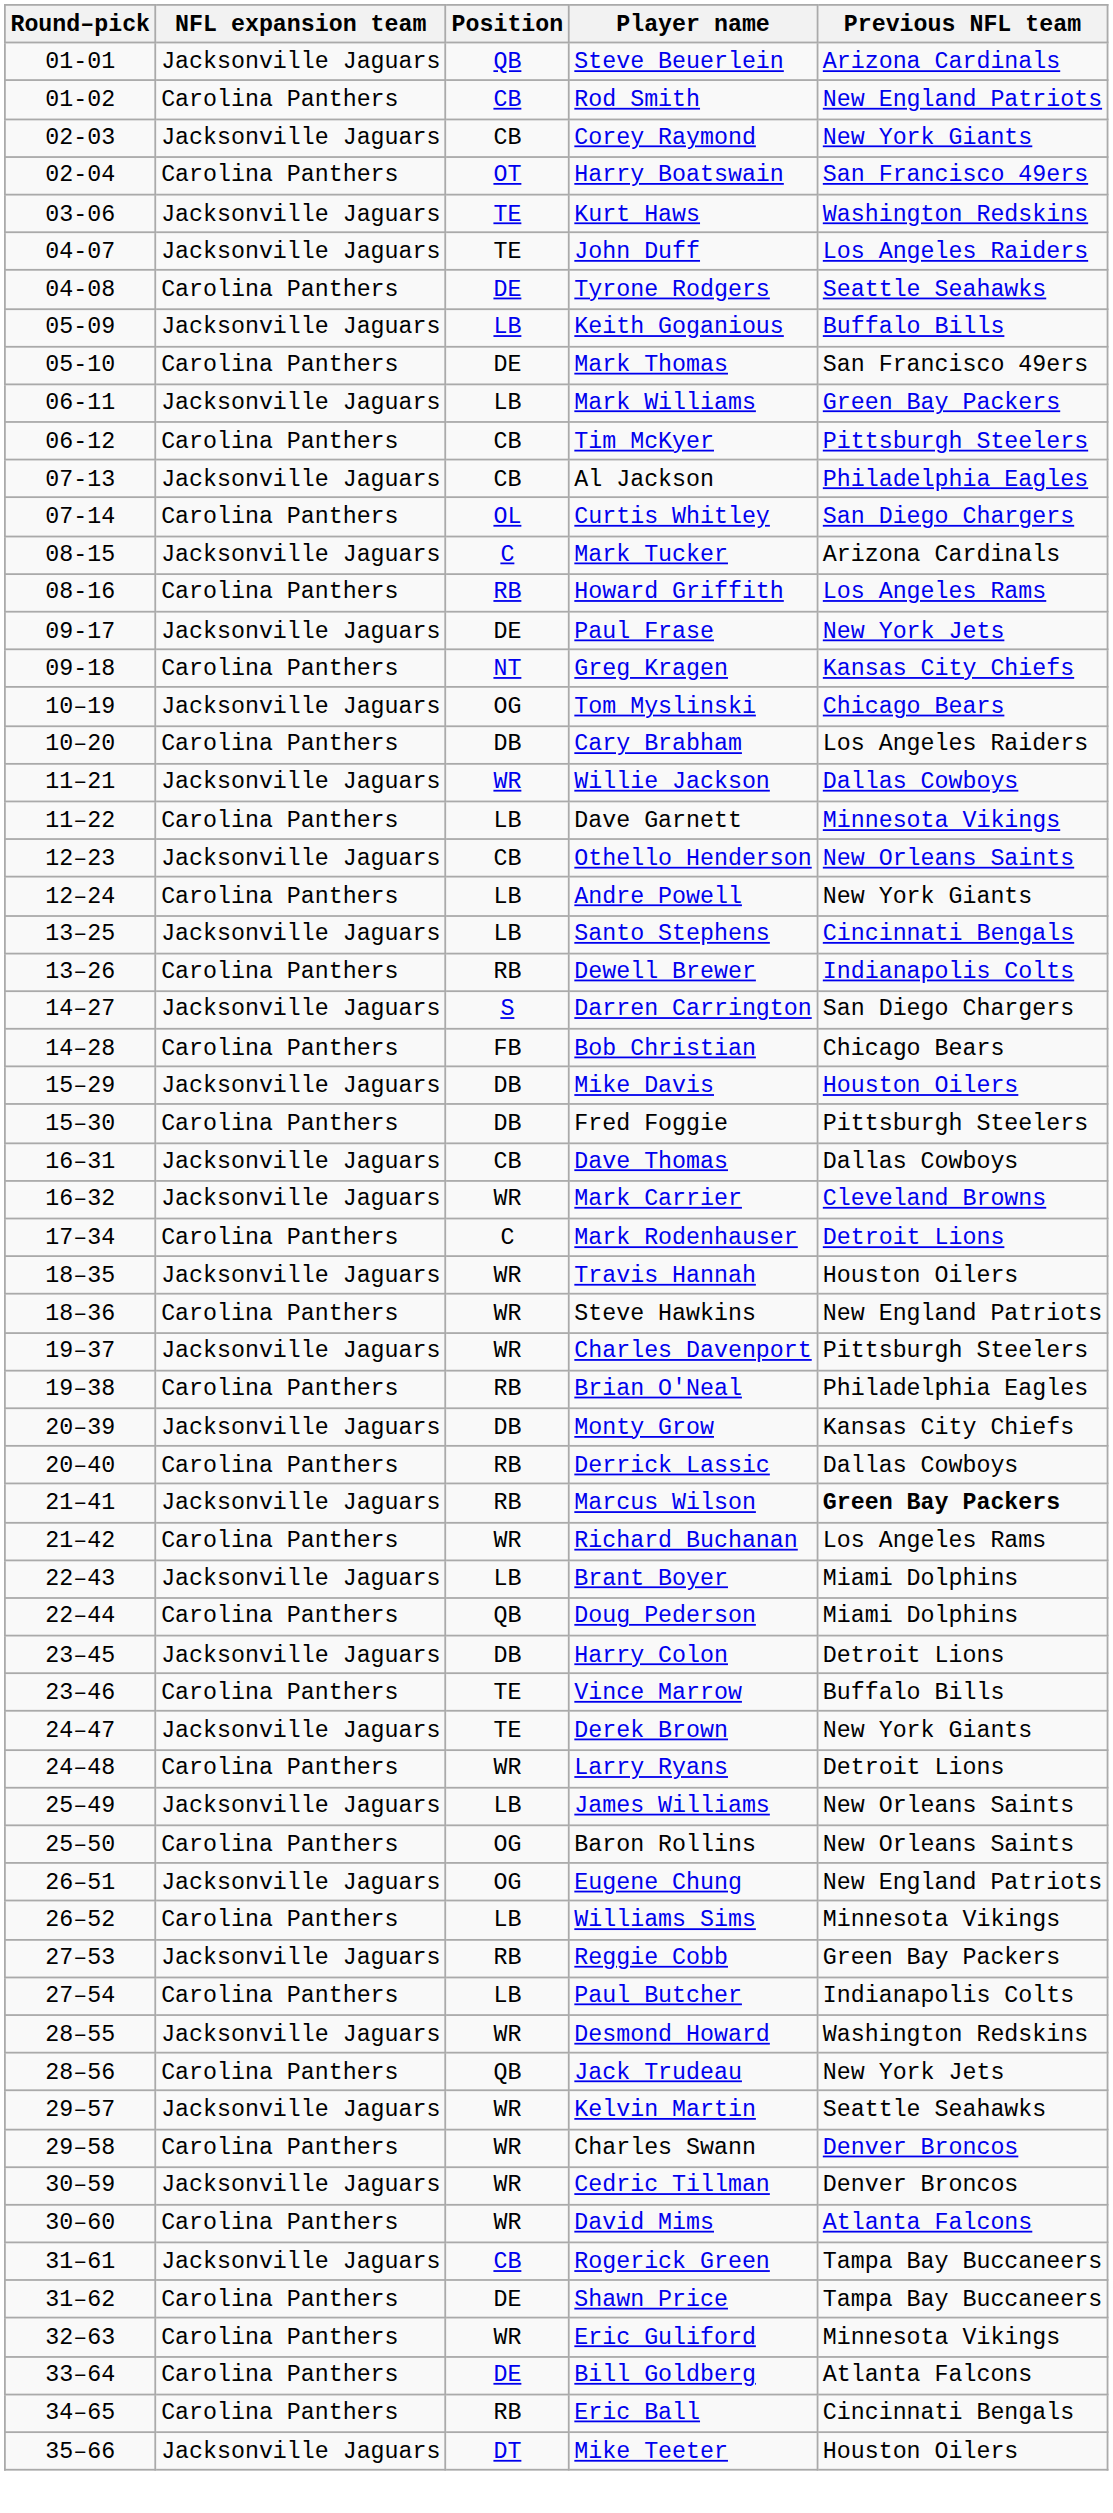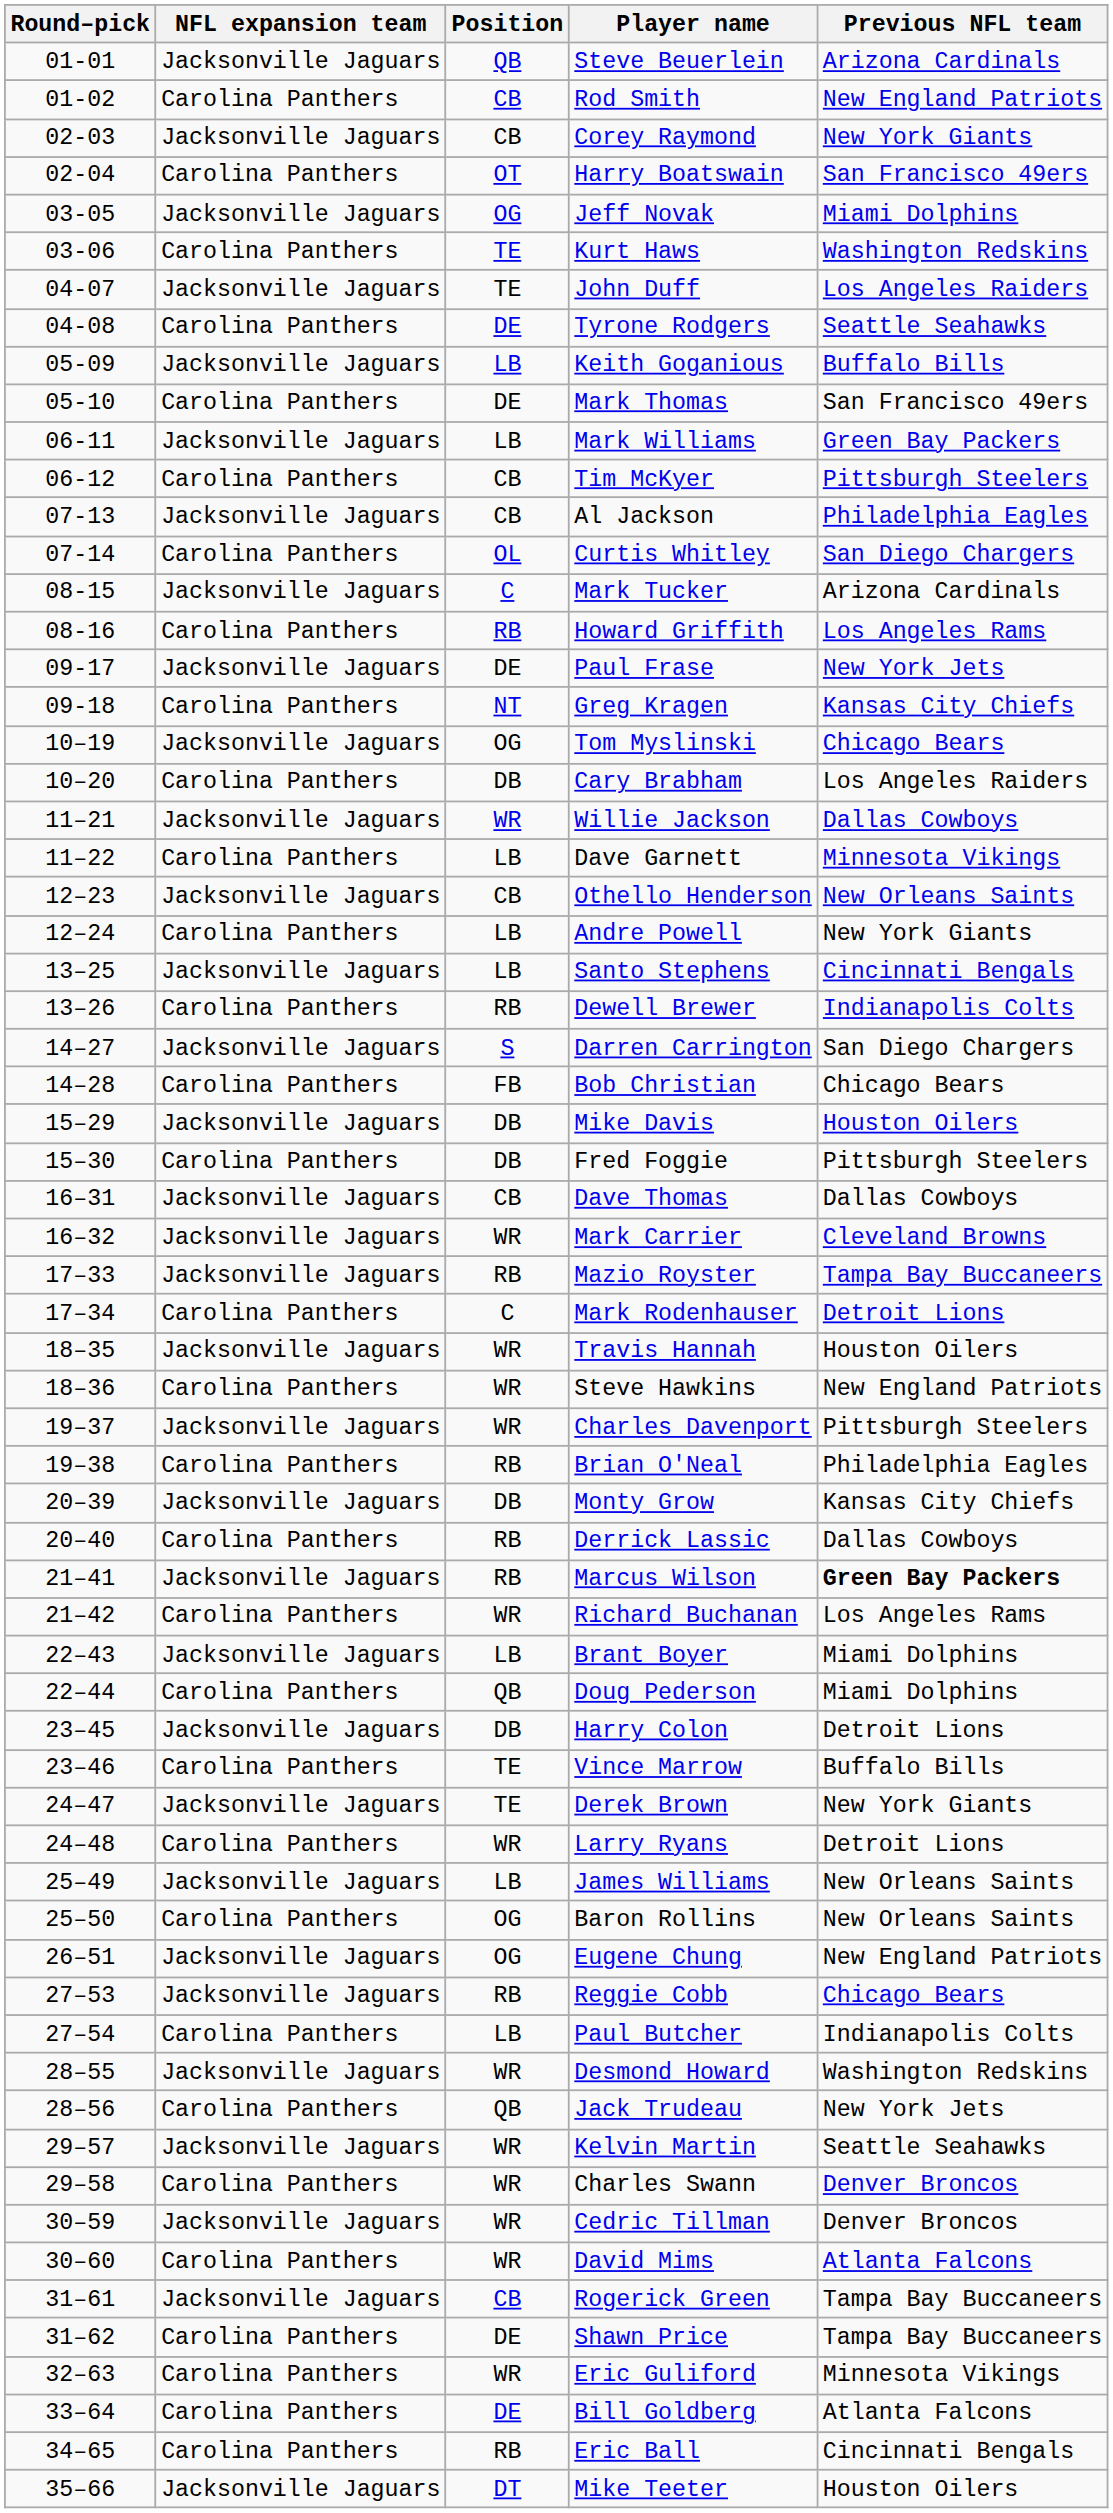 <table class="wikitable sortable sortable">
 <tr>
 <th>Round–pick</th>
 <th>NFL expansion team</th>
 <th>Position</th>
 <th>Player name</th>
 <th>Previous NFL team</th>
 </tr>
 <tr>
 <td align="center">01-01</td>
 <td>Jacksonville Jaguars</td>
 <td align="center"><a href='#'>QB</a></td>
 <td><a href='#'>Steve Beuerlein</a></td>
 <td><a href='#'>Arizona Cardinals</a></td>
 </tr>
 <tr>
 <td align="center">01-02</td>
 <td>Carolina Panthers</td>
 <td align="center"><a href='#'>CB</a></td>
 <td><a href='#'>Rod Smith</a></td>
 <td><a href='#'>New England Patriots</a></td>
 </tr>
 <tr>
 <td align="center">02-03</td>
 <td>Jacksonville Jaguars</td>
 <td align="center">CB</td>
 <td><a href='#'>Corey Raymond</a></td>
 <td><a href='#'>New York Giants</a></td>
 </tr>
 <tr>
 <td align="center">02-04</td>
 <td>Carolina Panthers</td>
 <td align="center"><a href='#'>OT</a></td>
 <td><a href='#'>Harry Boatswain</a></td>
 <td><a href='#'>San Francisco 49ers</a></td>
 </tr>
 <tr>
+<td align="center">03-05</td>
+<td>Jacksonville Jaguars</td>
+<td align="center"><a href='#'>OG</a></td>
+<td><a href='#'>Jeff Novak</a></td>
+<td><a href='#'>Miami Dolphins</a></td>
+</tr>
+<tr>
 <td align="center">03-06</td>
-<td>Jacksonville Jaguars</td>
+<td>Carolina Panthers</td>
 <td align="center"><a href='#'>TE</a></td>
 <td><a href='#'>Kurt Haws</a></td>
 <td><a href='#'>Washington Redskins</a></td>
 </tr>
 <tr>
 <td align="center">04-07</td>
 <td>Jacksonville Jaguars</td>
 <td align="center">TE</td>
 <td><a href='#'>John Duff</a></td>
 <td><a href='#'>Los Angeles Raiders</a></td>
 </tr>
 <tr>
 <td align="center">04-08</td>
 <td>Carolina Panthers</td>
 <td align="center"><a href='#'>DE</a></td>
 <td><a href='#'>Tyrone Rodgers</a></td>
 <td><a href='#'>Seattle Seahawks</a></td>
 </tr>
 <tr>
 <td align="center">05-09</td>
 <td>Jacksonville Jaguars</td>
 <td align="center"><a href='#'>LB</a></td>
 <td><a href='#'>Keith Goganious</a></td>
 <td><a href='#'>Buffalo Bills</a></td>
 </tr>
 <tr>
 <td align="center">05-10</td>
 <td>Carolina Panthers</td>
 <td align="center">DE</td>
 <td><a href='#'>Mark Thomas</a></td>
 <td>San Francisco 49ers</td>
 </tr>
 <tr>
 <td align="center">06-11</td>
 <td>Jacksonville Jaguars</td>
 <td align="center">LB</td>
 <td><a href='#'>Mark Williams</a></td>
 <td><a href='#'>Green Bay Packers</a></td>
 </tr>
 <tr>
 <td align="center">06-12</td>
 <td>Carolina Panthers</td>
 <td align="center">CB</td>
 <td><a href='#'>Tim McKyer</a></td>
 <td><a href='#'>Pittsburgh Steelers</a></td>
 </tr>
 <tr>
 <td align="center">07-13</td>
 <td>Jacksonville Jaguars</td>
 <td align="center">CB</td>
 <td>Al Jackson</td>
 <td><a href='#'>Philadelphia Eagles</a></td>
 </tr>
 <tr>
 <td align="center">07-14</td>
 <td>Carolina Panthers</td>
 <td align="center"><a href='#'>OL</a></td>
 <td><a href='#'>Curtis Whitley</a></td>
 <td><a href='#'>San Diego Chargers</a></td>
 </tr>
 <tr>
 <td align="center">08-15</td>
 <td>Jacksonville Jaguars</td>
 <td align="center"><a href='#'>C</a></td>
 <td><a href='#'>Mark Tucker</a></td>
 <td>Arizona Cardinals</td>
 </tr>
 <tr>
 <td align="center">08-16</td>
 <td>Carolina Panthers</td>
 <td align="center"><a href='#'>RB</a></td>
 <td><a href='#'>Howard Griffith</a></td>
 <td><a href='#'>Los Angeles Rams</a></td>
 </tr>
 <tr>
 <td align="center">09-17</td>
 <td>Jacksonville Jaguars</td>
 <td align="center">DE</td>
 <td><a href='#'>Paul Frase</a></td>
 <td><a href='#'>New York Jets</a></td>
 </tr>
 <tr>
 <td align="center">09-18</td>
 <td>Carolina Panthers</td>
 <td align="center"><a href='#'>NT</a></td>
 <td><a href='#'>Greg Kragen</a></td>
 <td><a href='#'>Kansas City Chiefs</a></td>
 </tr>
 <tr>
 <td align="center">10–19</td>
 <td>Jacksonville Jaguars</td>
 <td align="center">OG</td>
 <td><a href='#'>Tom Myslinski</a></td>
 <td><a href='#'>Chicago Bears</a></td>
 </tr>
 <tr>
 <td align="center">10–20</td>
 <td>Carolina Panthers</td>
 <td align="center">DB</td>
 <td><a href='#'>Cary Brabham</a></td>
 <td>Los Angeles Raiders</td>
 </tr>
 <tr>
 <td align="center">11–21</td>
 <td>Jacksonville Jaguars</td>
 <td align="center"><a href='#'>WR</a></td>
 <td><a href='#'>Willie Jackson</a></td>
 <td><a href='#'>Dallas Cowboys</a></td>
 </tr>
 <tr>
 <td align="center">11–22</td>
 <td>Carolina Panthers</td>
 <td align="center">LB</td>
 <td>Dave Garnett</td>
 <td><a href='#'>Minnesota Vikings</a></td>
 </tr>
 <tr>
 <td align="center">12–23</td>
 <td>Jacksonville Jaguars</td>
 <td align="center">CB</td>
 <td><a href='#'>Othello Henderson</a></td>
 <td><a href='#'>New Orleans Saints</a></td>
 </tr>
 <tr>
 <td align="center">12–24</td>
 <td>Carolina Panthers</td>
 <td align="center">LB</td>
 <td><a href='#'>Andre Powell</a></td>
 <td>New York Giants</td>
 </tr>
 <tr>
 <td align="center">13–25</td>
 <td>Jacksonville Jaguars</td>
 <td align="center">LB</td>
 <td><a href='#'>Santo Stephens</a></td>
 <td><a href='#'>Cincinnati Bengals</a></td>
 </tr>
 <tr>
 <td align="center">13–26</td>
 <td>Carolina Panthers</td>
 <td align="center">RB</td>
 <td><a href='#'>Dewell Brewer</a></td>
 <td><a href='#'>Indianapolis Colts</a></td>
 </tr>
 <tr>
 <td align="center">14–27</td>
 <td>Jacksonville Jaguars</td>
 <td align="center"><a href='#'>S</a></td>
 <td><a href='#'>Darren Carrington</a></td>
 <td>San Diego Chargers</td>
 </tr>
 <tr>
 <td align="center">14–28</td>
 <td>Carolina Panthers</td>
 <td align="center">FB</td>
 <td><a href='#'>Bob Christian</a></td>
 <td>Chicago Bears</td>
 </tr>
 <tr>
 <td align="center">15–29</td>
 <td>Jacksonville Jaguars</td>
 <td align="center">DB</td>
 <td><a href='#'>Mike Davis</a></td>
 <td><a href='#'>Houston Oilers</a></td>
 </tr>
 <tr>
 <td align="center">15–30</td>
 <td>Carolina Panthers</td>
 <td align="center">DB</td>
 <td>Fred Foggie</td>
 <td>Pittsburgh Steelers</td>
 </tr>
 <tr>
 <td align="center">16–31</td>
 <td>Jacksonville Jaguars</td>
 <td align="center">CB</td>
 <td><a href='#'>Dave Thomas</a></td>
 <td>Dallas Cowboys</td>
 </tr>
 <tr>
 <td align="center">16–32</td>
 <td>Jacksonville Jaguars</td>
 <td align="center">WR</td>
 <td><a href='#'>Mark Carrier</a></td>
 <td><a href='#'>Cleveland Browns</a></td>
 </tr>
 <tr>
+<td align="center">17–33</td>
+<td>Jacksonville Jaguars</td>
+<td align="center">RB</td>
+<td><a href='#'>Mazio Royster</a></td>
+<td><a href='#'>Tampa Bay Buccaneers</a></td>
+</tr>
+<tr>
 <td align="center">17–34</td>
 <td>Carolina Panthers</td>
 <td align="center">C</td>
 <td><a href='#'>Mark Rodenhauser</a></td>
 <td><a href='#'>Detroit Lions</a></td>
 </tr>
 <tr>
 <td align="center">18–35</td>
 <td>Jacksonville Jaguars</td>
 <td align="center">WR</td>
 <td><a href='#'>Travis Hannah</a></td>
 <td>Houston Oilers</td>
 </tr>
 <tr>
 <td align="center">18–36</td>
 <td>Carolina Panthers</td>
 <td align="center">WR</td>
 <td>Steve Hawkins</td>
 <td>New England Patriots</td>
 </tr>
 <tr>
 <td align="center">19–37</td>
 <td>Jacksonville Jaguars</td>
 <td align="center">WR</td>
 <td><a href='#'>Charles Davenport</a></td>
 <td>Pittsburgh Steelers</td>
 </tr>
 <tr>
 <td align="center">19–38</td>
 <td>Carolina Panthers</td>
 <td align="center">RB</td>
 <td><a href='#'>Brian O'Neal</a></td>
 <td>Philadelphia Eagles</td>
 </tr>
 <tr>
 <td align="center">20–39</td>
 <td>Jacksonville Jaguars</td>
 <td align="center">DB</td>
 <td><a href='#'>Monty Grow</a></td>
 <td>Kansas City Chiefs</td>
 </tr>
 <tr>
 <td align="center">20–40</td>
 <td>Carolina Panthers</td>
 <td align="center">RB</td>
 <td><a href='#'>Derrick Lassic</a></td>
 <td>Dallas Cowboys</td>
 </tr>
 <tr>
 <td align="center">21–41</td>
 <td>Jacksonville Jaguars</td>
 <td align="center">RB</td>
 <td><a href='#'>Marcus Wilson</a></td>
 <td><strong>Green Bay Packers</strong></td>
 </tr>
 <tr>
 <td align="center">21–42</td>
 <td>Carolina Panthers</td>
 <td align="center">WR</td>
 <td><a href='#'>Richard Buchanan</a></td>
 <td>Los Angeles Rams</td>
 </tr>
 <tr>
 <td align="center">22–43</td>
 <td>Jacksonville Jaguars</td>
 <td align="center">LB</td>
 <td><a href='#'>Brant Boyer</a></td>
 <td>Miami Dolphins</td>
 </tr>
 <tr>
 <td align="center">22–44</td>
 <td>Carolina Panthers</td>
 <td align="center">QB</td>
 <td><a href='#'>Doug Pederson</a></td>
 <td>Miami Dolphins</td>
 </tr>
 <tr>
 <td align="center">23–45</td>
 <td>Jacksonville Jaguars</td>
 <td align="center">DB</td>
 <td><a href='#'>Harry Colon</a></td>
 <td>Detroit Lions</td>
 </tr>
 <tr>
 <td align="center">23–46</td>
 <td>Carolina Panthers</td>
 <td align="center">TE</td>
 <td><a href='#'>Vince Marrow</a></td>
 <td>Buffalo Bills</td>
 </tr>
 <tr>
 <td align="center">24–47</td>
 <td>Jacksonville Jaguars</td>
 <td align="center">TE</td>
 <td><a href='#'>Derek Brown</a></td>
 <td>New York Giants</td>
 </tr>
 <tr>
 <td align="center">24–48</td>
 <td>Carolina Panthers</td>
 <td align="center">WR</td>
 <td><a href='#'>Larry Ryans</a></td>
 <td>Detroit Lions</td>
 </tr>
 <tr>
 <td align="center">25–49</td>
 <td>Jacksonville Jaguars</td>
 <td align="center">LB</td>
 <td><a href='#'>James Williams</a></td>
 <td>New Orleans Saints</td>
 </tr>
 <tr>
 <td align="center">25–50</td>
 <td>Carolina Panthers</td>
 <td align="center">OG</td>
 <td>Baron Rollins</td>
 <td>New Orleans Saints</td>
 </tr>
 <tr>
 <td align="center">26–51</td>
 <td>Jacksonville Jaguars</td>
 <td align="center">OG</td>
 <td><a href='#'>Eugene Chung</a></td>
 <td>New England Patriots</td>
 </tr>
 <tr>
-<td align="center">26–52</td>
-<td>Carolina Panthers</td>
-<td align="center">LB</td>
-<td><a href='#'>Williams Sims</a></td>
-<td>Minnesota Vikings</td>
-</tr>
-<tr>
 <td align="center">27–53</td>
 <td>Jacksonville Jaguars</td>
 <td align="center">RB</td>
 <td><a href='#'>Reggie Cobb</a></td>
-<td>Green Bay Packers</td>
+<td><a href='#'>Chicago Bears</a></td>
 </tr>
 <tr>
 <td align="center">27–54</td>
 <td>Carolina Panthers</td>
 <td align="center">LB</td>
 <td><a href='#'>Paul Butcher</a></td>
 <td>Indianapolis Colts</td>
 </tr>
 <tr>
 <td align="center">28–55</td>
 <td>Jacksonville Jaguars</td>
 <td align="center">WR</td>
 <td><a href='#'>Desmond Howard</a></td>
 <td>Washington Redskins</td>
 </tr>
 <tr>
 <td align="center">28–56</td>
 <td>Carolina Panthers</td>
 <td align="center">QB</td>
 <td><a href='#'>Jack Trudeau</a></td>
 <td>New York Jets</td>
 </tr>
 <tr>
 <td align="center">29–57</td>
 <td>Jacksonville Jaguars</td>
 <td align="center">WR</td>
 <td><a href='#'>Kelvin Martin</a></td>
 <td>Seattle Seahawks</td>
 </tr>
 <tr>
 <td align="center">29–58</td>
 <td>Carolina Panthers</td>
 <td align="center">WR</td>
 <td>Charles Swann</td>
 <td><a href='#'>Denver Broncos</a></td>
 </tr>
 <tr>
 <td align="center">30–59</td>
 <td>Jacksonville Jaguars</td>
 <td align="center">WR</td>
 <td><a href='#'>Cedric Tillman</a></td>
 <td>Denver Broncos</td>
 </tr>
 <tr>
 <td align="center">30–60</td>
 <td>Carolina Panthers</td>
 <td align="center">WR</td>
 <td><a href='#'>David Mims</a></td>
 <td><a href='#'>Atlanta Falcons</a></td>
 </tr>
 <tr>
 <td align="center">31–61</td>
 <td>Jacksonville Jaguars</td>
 <td align="center"><a href='#'>CB</a></td>
 <td><a href='#'>Rogerick Green</a></td>
 <td>Tampa Bay Buccaneers</td>
 </tr>
 <tr>
 <td align="center">31–62</td>
 <td>Carolina Panthers</td>
 <td align="center">DE</td>
 <td><a href='#'>Shawn Price</a></td>
 <td>Tampa Bay Buccaneers</td>
 </tr>
 <tr>
 <td align="center">32–63</td>
 <td>Carolina Panthers</td>
 <td align="center">WR</td>
 <td><a href='#'>Eric Guliford</a></td>
 <td>Minnesota Vikings</td>
 </tr>
 <tr>
 <td align="center">33–64</td>
 <td>Carolina Panthers</td>
 <td align="center"><a href='#'>DE</a></td>
 <td><a href='#'>Bill Goldberg</a></td>
 <td>Atlanta Falcons</td>
 </tr>
 <tr>
 <td align="center">34–65</td>
 <td>Carolina Panthers</td>
 <td align="center">RB</td>
 <td><a href='#'>Eric Ball</a></td>
 <td>Cincinnati Bengals</td>
 </tr>
 <tr>
 <td align="center">35–66</td>
 <td>Jacksonville Jaguars</td>
 <td align="center"><a href='#'>DT</a></td>
 <td><a href='#'>Mike Teeter</a></td>
 <td>Houston Oilers</td>
 </tr>
 </table>
